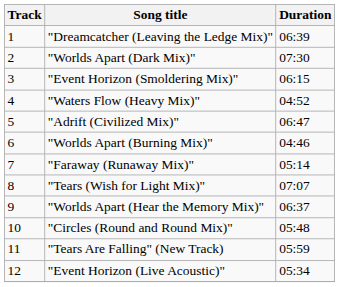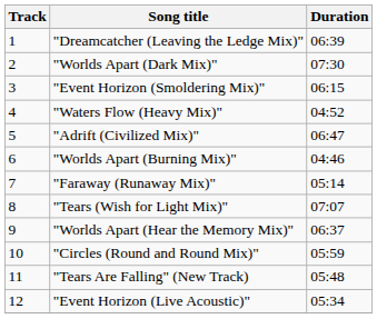 <table class="wikitable">
 <tr>
 <th>Track</th>
 <th>Song title</th>
 <th>Duration</th>
 </tr>
 <tr>
 <td>1</td>
 <td>"Dreamcatcher (Leaving the Ledge Mix)"</td>
 <td>06:39</td>
 </tr>
 <tr>
 <td>2</td>
 <td>"Worlds Apart (Dark Mix)"</td>
 <td>07:30</td>
 </tr>
 <tr>
 <td>3</td>
 <td>"Event Horizon (Smoldering Mix)"</td>
 <td>06:15</td>
 </tr>
 <tr>
 <td>4</td>
 <td>"Waters Flow (Heavy Mix)"</td>
 <td>04:52</td>
 </tr>
 <tr>
 <td>5</td>
 <td>"Adrift (Civilized Mix)"</td>
 <td>06:47</td>
 </tr>
 <tr>
 <td>6</td>
 <td>"Worlds Apart (Burning Mix)"</td>
 <td>04:46</td>
 </tr>
 <tr>
 <td>7</td>
 <td>"Faraway (Runaway Mix)"</td>
 <td>05:14</td>
 </tr>
 <tr>
 <td>8</td>
 <td>"Tears (Wish for Light Mix)"</td>
 <td>07:07</td>
 </tr>
 <tr>
 <td>9</td>
 <td>"Worlds Apart (Hear the Memory Mix)"</td>
 <td>06:37</td>
 </tr>
 <tr>
 <td>10</td>
 <td>"Circles (Round and Round Mix)"</td>
-<td>05:48</td>
+<td>05:59</td>
 </tr>
 <tr>
 <td>11</td>
 <td>"Tears Are Falling" (New Track)</td>
-<td>05:59</td>
+<td>05:48</td>
 </tr>
 <tr>
 <td>12</td>
 <td>"Event Horizon (Live Acoustic)"</td>
 <td>05:34</td>
 </tr>
 <tr>
 </tr>
 </table>
